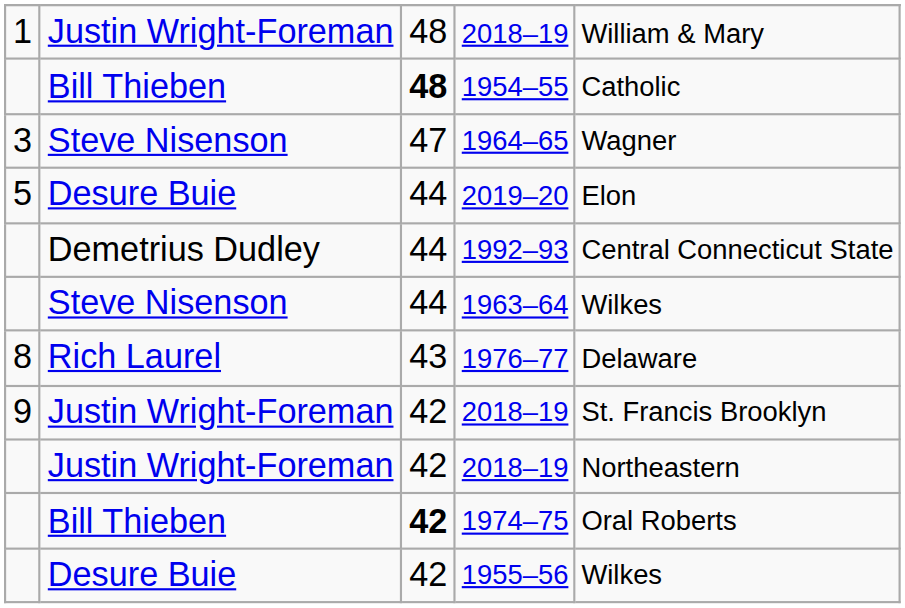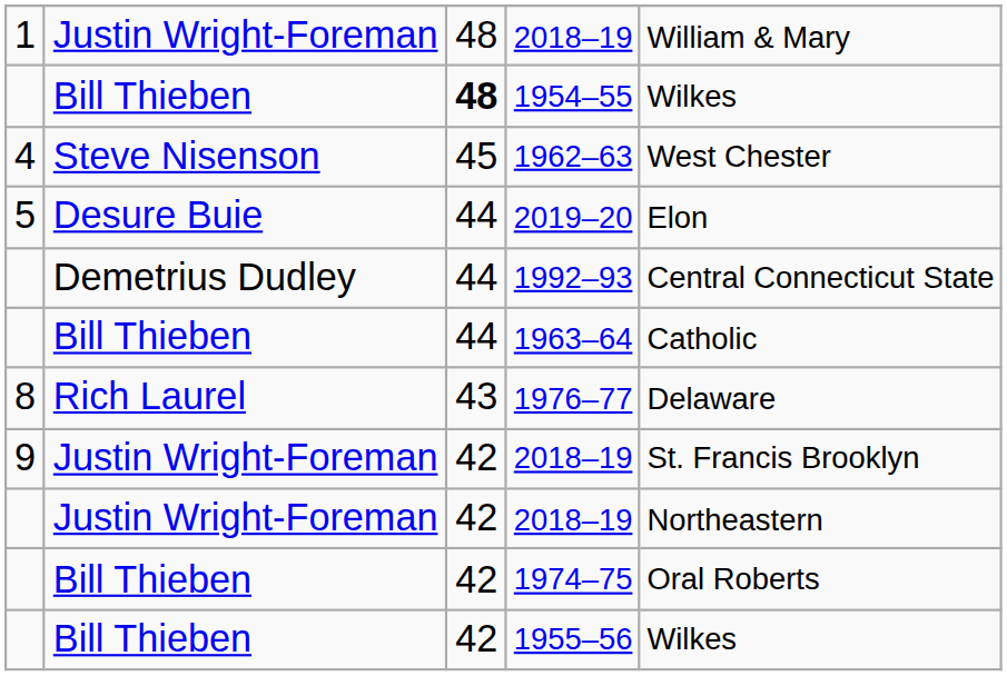 <table class="wikitable">
 <tr>
 </tr>
 <tr>
 <td>1</td>
 <td><a href='#'>Justin Wright-Foreman</a></td>
 <td>48</td>
 <td style="font-size:80%;"><a href='#'>2018–19</a></td>
 <td style="font-size:80%;">William & Mary</td>
 </tr>
 <tr>
 <td></td>
 <td><a href='#'>Bill Thieben</a></td>
 <td><strong>48</strong></td>
 <td style="font-size:80%;"><a href='#'>1954–55</a></td>
-<td style="font-size:80%;">Catholic</td>
+<td style="font-size:80%;">Wilkes</td>
 </tr>
 <tr>
-<td>3</td>
+<td>4</td>
 <td><a href='#'>Steve Nisenson</a></td>
-<td>47</td>
-<td style="font-size:80%;"><a href='#'>1964–65</a></td>
-<td style="font-size:80%;">Wagner</td>
+<td>45</td>
+<td style="font-size:80%;"><a href='#'>1962–63</a></td>
+<td style="font-size:80%;">West Chester</td>
 </tr>
 <tr>
 <td>5</td>
 <td><a href='#'>Desure Buie</a></td>
 <td>44</td>
 <td style="font-size:80%;"><a href='#'>2019–20</a></td>
 <td style="font-size:80%;">Elon</td>
 </tr>
 <tr>
 <td></td>
 <td>Demetrius Dudley</td>
 <td>44</td>
 <td style="font-size:80%;"><a href='#'>1992–93</a></td>
 <td style="font-size:80%;">Central Connecticut State</td>
 </tr>
 <tr>
 <td></td>
-<td><a href='#'>Steve Nisenson</a></td>
+<td><a href='#'>Bill Thieben</a></td>
 <td>44</td>
 <td style="font-size:80%;"><a href='#'>1963–64</a></td>
-<td style="font-size:80%;">Wilkes</td>
+<td style="font-size:80%;">Catholic</td>
 </tr>
 <tr>
 <td>8</td>
 <td><a href='#'>Rich Laurel</a></td>
 <td>43</td>
 <td style="font-size:80%;"><a href='#'>1976–77</a></td>
 <td style="font-size:80%;">Delaware</td>
 </tr>
 <tr>
 <td>9</td>
 <td><a href='#'>Justin Wright-Foreman</a></td>
 <td>42</td>
 <td style="font-size:80%;"><a href='#'>2018–19</a></td>
 <td style="font-size:80%;">St. Francis Brooklyn</td>
 </tr>
 <tr>
 <td></td>
 <td><a href='#'>Justin Wright-Foreman</a></td>
 <td>42</td>
 <td style="font-size:80%;"><a href='#'>2018–19</a></td>
 <td style="font-size:80%;">Northeastern</td>
 </tr>
 <tr>
 <td></td>
 <td><a href='#'>Bill Thieben</a></td>
-<td><strong>42</strong></td>
+<td>42</td>
 <td style="font-size:80%;"><a href='#'>1974–75</a></td>
 <td style="font-size:80%;">Oral Roberts</td>
 </tr>
 <tr>
 <td></td>
-<td><a href='#'>Desure Buie</a></td>
+<td><a href='#'>Bill Thieben</a></td>
 <td>42</td>
 <td style="font-size:80%;"><a href='#'>1955–56</a></td>
 <td style="font-size:80%;">Wilkes</td>
 </tr>
 </table>
